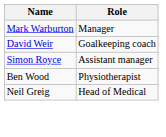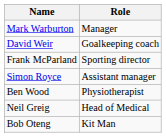 <table class="wikitable">
 <tr>
 <th>Name</th>
 <th>Role</th>
 </tr>
 <tr>
 <td> <a href='#'>Mark Warburton</a></td>
 <td>Manager</td>
 </tr>
 <tr>
 <td> <a href='#'>David Weir</a></td>
 <td>Goalkeeping coach</td>
 </tr>
 <tr>
+<td> Frank McParland</td>
+<td>Sporting director</td>
+</tr>
+<tr>
 <td> <a href='#'>Simon Royce</a></td>
 <td>Assistant manager</td>
 </tr>
 <tr>
 <td> Ben Wood</td>
 <td>Physiotherapist</td>
 </tr>
 <tr>
 <td> Neil Greig</td>
 <td>Head of Medical</td>
 </tr>
+<tr>
+<td> Bob Oteng</td>
+<td>Kit Man</td>
+</tr>
 </table>
